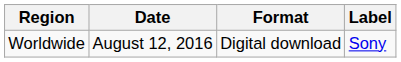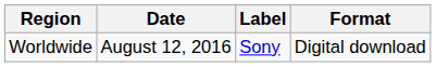 <table class="wikitable">
 <tr>
 <th>Region</th>
 <th>Date</th>
+<th>Label</th>
 <th>Format</th>
-<th>Label</th>
 </tr>
 <tr>
 <td>Worldwide</td>
 <td>August 12, 2016</td>
+<td><a href='#'>Sony</a></td>
 <td>Digital download</td>
-<td><a href='#'>Sony</a></td>
 </tr>
 </table>
